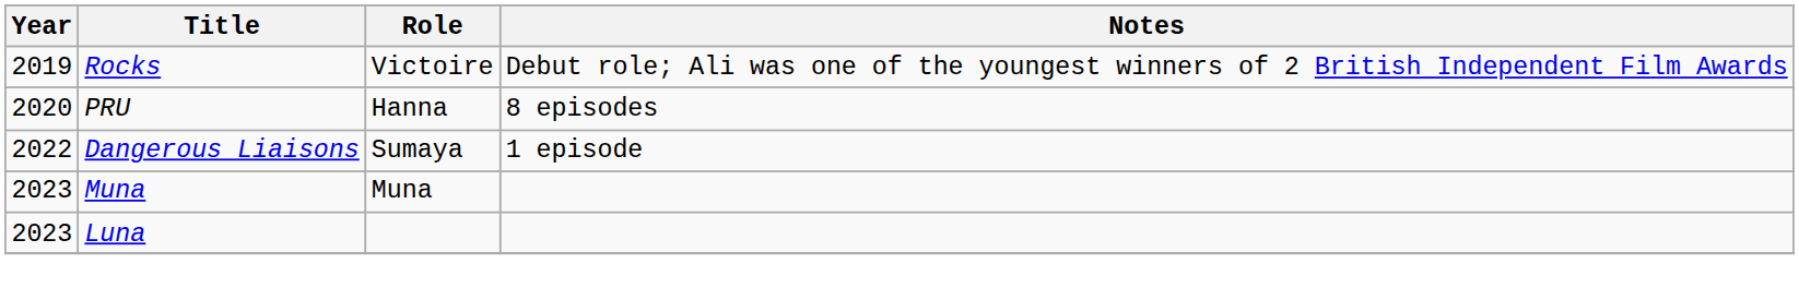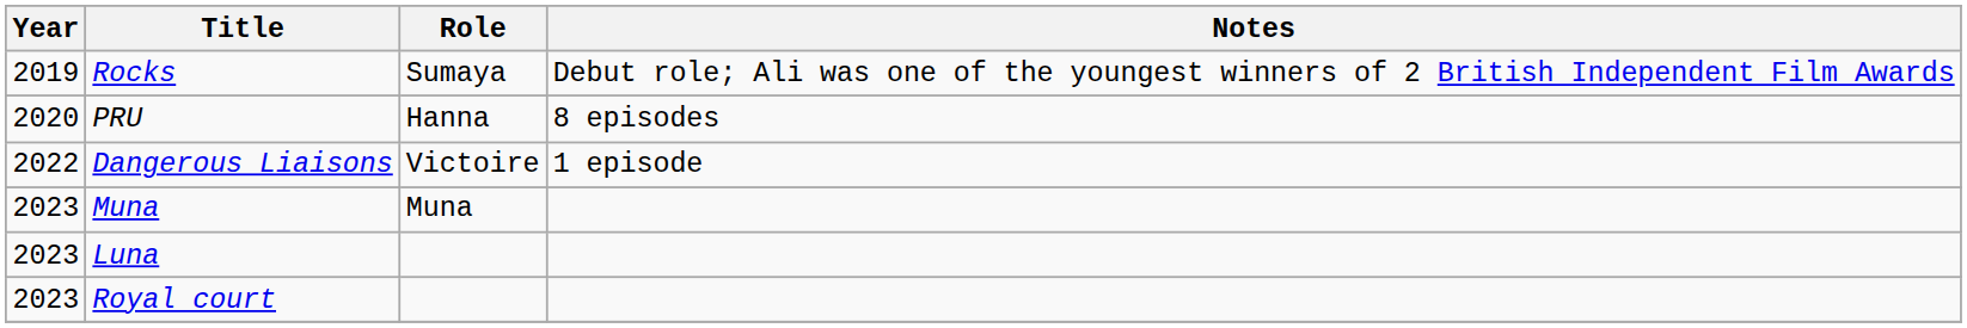 <table class="wikitable sortable">
 <tr>
 <th>Year</th>
 <th>Title</th>
 <th>Role</th>
 <th class="unsortable">Notes</th>
 </tr>
 <tr>
 <td>2019</td>
 <td><em><a href='#'>Rocks</a></em></td>
-<td>Victoire</td>
+<td>Sumaya</td>
 <td>Debut role; Ali was one of the youngest winners of 2 <a href='#'>British Independent Film Awards</a></td>
 </tr>
 <tr>
 <td>2020</td>
 <td><em>PRU</em></td>
 <td>Hanna</td>
 <td>8 episodes</td>
 </tr>
 <tr>
 <td>2022</td>
 <td><em><a href='#'>Dangerous Liaisons</a></em></td>
-<td>Sumaya</td>
+<td>Victoire</td>
 <td>1 episode</td>
 </tr>
 <tr>
 <td>2023</td>
 <td><em><a href='#'>Muna</a></em></td>
 <td>Muna</td>
 <td></td>
 </tr>
 <tr>
 <td>2023</td>
 <td><em><a href='#'>Luna</a></em></td>
 <td></td>
 <td></td>
 </tr>
 <tr>
+<td>2023</td>
+<td><em><a href='#'>Royal court</a></td>
+<td></td>
+<td></td>
+</tr>
+<tr>
 </tr>
 </table>
